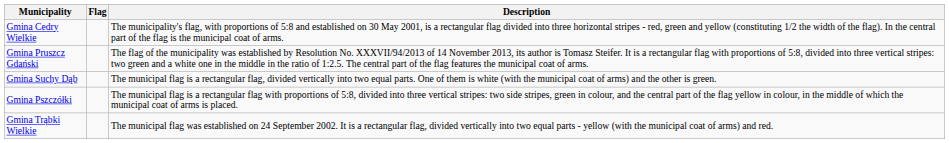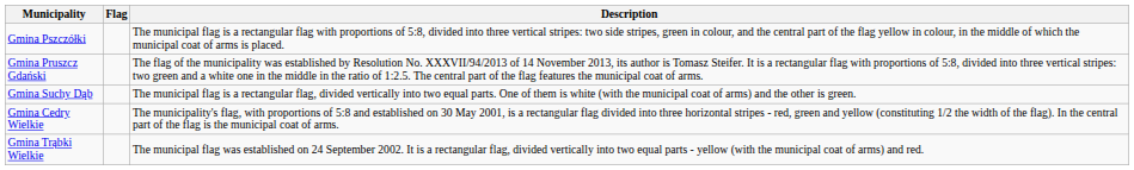 <table class="wikitable">
 <tr>
 <th>Municipality</th>
 <th>Flag</th>
 <th>Description</th>
 </tr>
 <tr>
-<td><a href='#'>Gmina Cedry Wielkie</a></td>
+<td><a href='#'>Gmina Pszczółki</a></td>
 <td></td>
-<td>The municipality's flag, with proportions of 5:8 and established on 30 May 2001, is a rectangular flag divided into three horizontal stripes - red, green and yellow (constituting 1/2 the width of the flag). In the central part of the flag is the municipal coat of arms.</td>
+<td>The municipal flag is a rectangular flag with proportions of 5:8, divided into three vertical stripes: two side stripes, green in colour, and the central part of the flag yellow in colour, in the middle of which the municipal coat of arms is placed.</td>
 </tr>
 <tr>
 <td><a href='#'>Gmina Pruszcz Gdański</a></td>
 <td></td>
 <td>The flag of the municipality was established by Resolution No. XXXVII/94/2013 of 14 November 2013, its author is Tomasz Steifer. It is a rectangular flag with proportions of 5:8, divided into three vertical stripes: two green and a white one in the middle in the ratio of 1:2.5. The central part of the flag features the municipal coat of arms.</td>
 </tr>
 <tr>
 <td><a href='#'>Gmina Suchy Dąb</a></td>
 <td></td>
 <td>The municipal flag is a rectangular flag, divided vertically into two equal parts. One of them is white (with the municipal coat of arms) and the other is green.</td>
 </tr>
 <tr>
-<td><a href='#'>Gmina Pszczółki</a></td>
+<td><a href='#'>Gmina Cedry Wielkie</a></td>
 <td></td>
-<td>The municipal flag is a rectangular flag with proportions of 5:8, divided into three vertical stripes: two side stripes, green in colour, and the central part of the flag yellow in colour, in the middle of which the municipal coat of arms is placed.</td>
+<td>The municipality's flag, with proportions of 5:8 and established on 30 May 2001, is a rectangular flag divided into three horizontal stripes - red, green and yellow (constituting 1/2 the width of the flag). In the central part of the flag is the municipal coat of arms.</td>
 </tr>
 <tr>
 <td><a href='#'>Gmina Trąbki Wielkie</a></td>
 <td></td>
 <td>The municipal flag was established on 24 September 2002. It is a rectangular flag, divided vertically into two equal parts - yellow (with the municipal coat of arms) and red.</td>
 </tr>
 </table>
